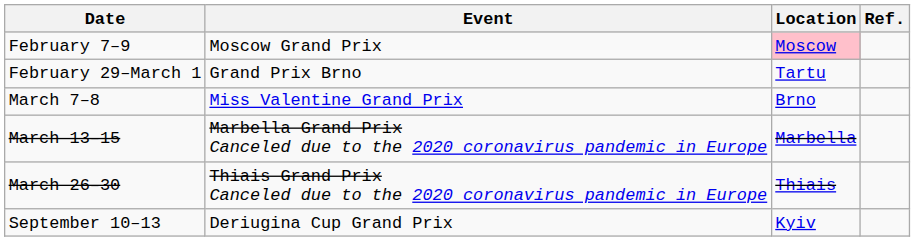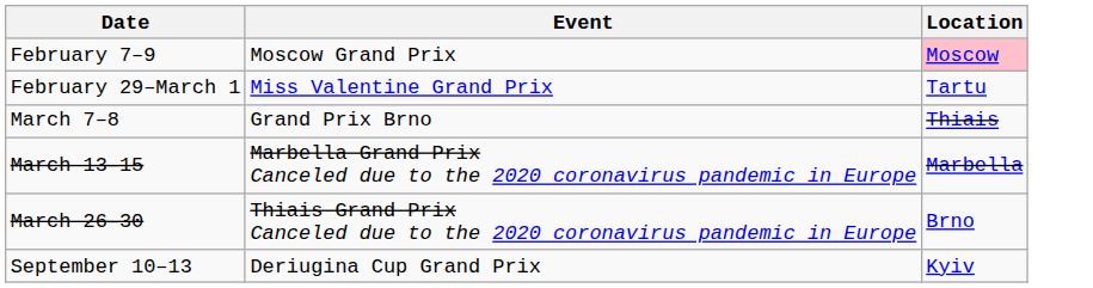 <table class="wikitable sortable">
 <tr>
 <th>Date</th>
 <th>Event</th>
 <th>Location</th>
-<th>Ref.</th>
 </tr>
 <tr>
 <td>February 7–9</td>
 <td>Moscow Grand Prix</td>
 <td style="background: pink;"> <a href='#'>Moscow</a></td>
-<td></td>
 </tr>
 <tr>
 <td>February 29–March 1</td>
-<td>Grand Prix Brno</td>
+<td><a href='#'>Miss Valentine Grand Prix</a></td>
 <td> <a href='#'>Tartu</a></td>
-<td></td>
 </tr>
 <tr>
 <td>March 7–8</td>
-<td><a href='#'>Miss Valentine Grand Prix</a></td>
-<td> <a href='#'>Brno</a></td>
-<td></td>
+<td>Grand Prix Brno</td>
+<td><s> <a href='#'>Thiais</a></s></td>
 </tr>
 <tr>
 <td><s>March 13–15</s></td>
 <td><s>Marbella Grand Prix</s><br><em>Canceled due to the <a href='#'>2020 coronavirus pandemic in Europe</a></em></td>
 <td><s> <a href='#'>Marbella</a></s></td>
-<td></td>
 </tr>
 <tr>
 <td><s>March 26–30</s></td>
 <td><s>Thiais Grand Prix</s><br><em>Canceled due to the <a href='#'>2020 coronavirus pandemic in Europe</a></em></td>
-<td><s> <a href='#'>Thiais</a></s></td>
-<td></td>
+<td> <a href='#'>Brno</a></td>
 </tr>
 <tr>
 <td>September 10–13</td>
 <td>Deriugina Cup Grand Prix</td>
 <td> <a href='#'>Kyiv</a></td>
-<td></td>
 </tr>
 </table>
